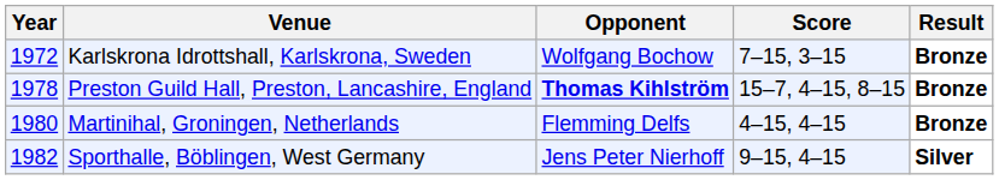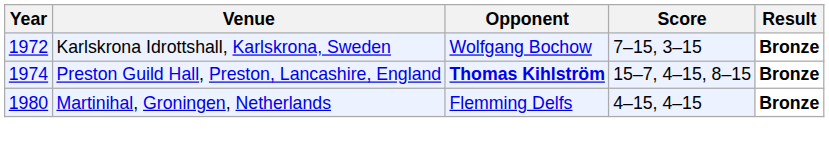 <table class="sortable wikitable" style="font-size: 90%;">
 <tr>
 <th>Year</th>
 <th>Venue</th>
 <th>Opponent</th>
 <th>Score</th>
 <th>Result</th>
 </tr>
 <tr style="background:#ECF2FF">
 <td align="center"><a href='#'>1972</a></td>
 <td align="left">Karlskrona Idrottshall, <a href='#'>Karlskrona, Sweden</a></td>
 <td align="left"> <a href='#'>Wolfgang Bochow</a></td>
 <td align="left">7–15, 3–15</td>
 <td style="text-align:left; background: white"> <strong>Bronze</strong></td>
 </tr>
 <tr style="background:#ECF2FF">
-<td align="center"><a href='#'>1978</a></td>
+<td align="center"><a href='#'>1974</a></td>
 <td align="left"><a href='#'>Preston Guild Hall</a>, <a href='#'>Preston, Lancashire, England</a></td>
 <td align="left"><strong> <a href='#'>Thomas Kihlström</a></strong></td>
 <td align="left">15–7, 4–15, 8–15</td>
 <td style="text-align:left; background: white"> <strong>Bronze</strong></td>
 </tr>
 <tr style="background:#ECF2FF">
 <td align="center"><a href='#'>1980</a></td>
 <td align="left"><a href='#'>Martinihal</a>, <a href='#'>Groningen</a>, <a href='#'>Netherlands</a></td>
 <td align="left"> <a href='#'>Flemming Delfs</a></td>
 <td align="left">4–15, 4–15</td>
 <td style="text-align:left; background:white"> <strong>Bronze</strong></td>
 </tr>
-<tr style="background:#ECF2FF">
-<td align="center"><a href='#'>1982</a></td>
-<td align="left"><a href='#'>Sporthalle</a>, <a href='#'>Böblingen</a>, West Germany</td>
-<td align="left"> <a href='#'>Jens Peter Nierhoff</a></td>
-<td align="left">9–15, 4–15</td>
-<td style="text-align:left; background:white"> <strong>Silver</strong></td>
-</tr>
 </table>
